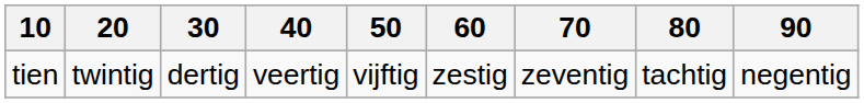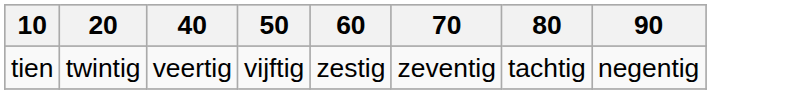 <table class="wikitable">
 <tr>
 <th>10</th>
 <th>20</th>
-<th>30</th>
 <th>40</th>
 <th>50</th>
 <th>60</th>
 <th>70</th>
 <th>80</th>
 <th>90</th>
 </tr>
 <tr>
 <td>tien</td>
 <td>twintig</td>
-<td>dertig</td>
 <td>veertig</td>
 <td>vijftig</td>
 <td>zestig</td>
 <td>zeventig</td>
 <td>tachtig</td>
 <td>negentig</td>
 </tr>
 </table>
